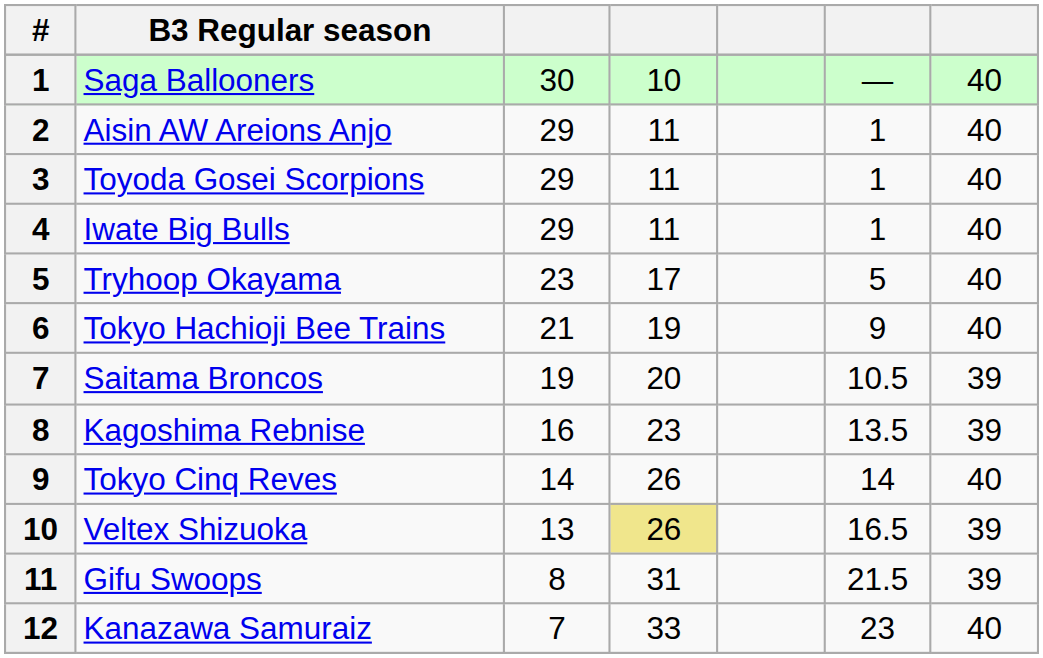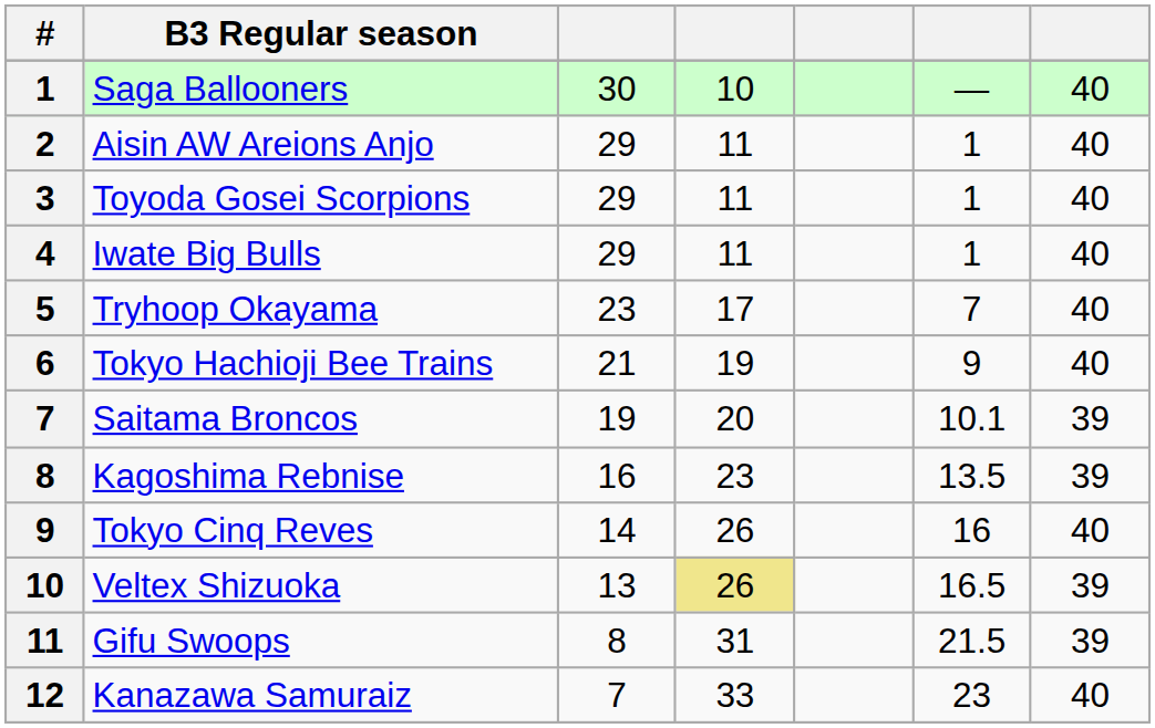 <table class="wikitable" width="500" style="font-size:95%; text-align:center">
 <tr>
 <th width="5%">#</th>
 <th width="30%">B3 Regular season</th>
 <th width="7.5%"></th>
 <th width="7.5%"></th>
 <th width="7.5%"></th>
 <th width="7.5%"></th>
 <th width="7.5%"></th>
 </tr>
 <tr>
 </tr>
 <tr bgcolor=#ccffcc>
 <th>1</th>
 <td style="text-align:left;"><a href='#'>Saga Ballooners</a></td>
 <td>30</td>
 <td>10</td>
 <td></td>
 <td>—</td>
 <td>40</td>
 </tr>
 <tr>
 <th>2</th>
 <td style="text-align:left;"><a href='#'>Aisin AW Areions Anjo</a></td>
 <td>29</td>
 <td>11</td>
 <td></td>
 <td>1</td>
 <td>40</td>
 </tr>
 <tr>
 <th>3</th>
 <td style="text-align:left;"><a href='#'>Toyoda Gosei Scorpions</a></td>
 <td>29</td>
 <td>11</td>
 <td></td>
 <td>1</td>
 <td>40</td>
 </tr>
 <tr>
 <th>4</th>
 <td style="text-align:left;"><a href='#'>Iwate Big Bulls</a></td>
 <td>29</td>
 <td>11</td>
 <td></td>
 <td>1</td>
 <td>40</td>
 </tr>
 <tr>
 <th>5</th>
 <td style="text-align:left;"><a href='#'>Tryhoop Okayama</a></td>
 <td>23</td>
 <td>17</td>
 <td></td>
-<td>5</td>
+<td>7</td>
 <td>40</td>
 </tr>
 <tr>
 <th>6</th>
 <td style="text-align:left;"><a href='#'>Tokyo Hachioji Bee Trains</a></td>
 <td>21</td>
 <td>19</td>
 <td></td>
 <td>9</td>
 <td>40</td>
 </tr>
 <tr>
 <th>7</th>
 <td style="text-align:left;"><a href='#'>Saitama Broncos</a></td>
 <td>19</td>
 <td>20</td>
 <td></td>
-<td>10.5</td>
+<td>10.1</td>
 <td>39</td>
 </tr>
 <tr>
 <th>8</th>
 <td style="text-align:left;"><a href='#'>Kagoshima Rebnise</a></td>
 <td>16</td>
 <td>23</td>
 <td></td>
 <td>13.5</td>
 <td>39</td>
 </tr>
 <tr>
 <th>9</th>
 <td style="text-align:left;"><a href='#'>Tokyo Cinq Reves</a></td>
 <td>14</td>
 <td>26</td>
 <td></td>
-<td>14</td>
+<td>16</td>
 <td>40</td>
 </tr>
 <tr>
 <th>10</th>
 <td style="text-align:left;"><a href='#'>Veltex Shizuoka</a></td>
 <td>13</td>
 <td style="background: khaki;">26</td>
 <td></td>
 <td>16.5</td>
 <td>39</td>
 </tr>
 <tr>
 <th>11</th>
 <td style="text-align:left;"><a href='#'>Gifu Swoops</a></td>
 <td>8</td>
 <td>31</td>
 <td></td>
 <td>21.5</td>
 <td>39</td>
 </tr>
 <tr>
 <th>12</th>
 <td style="text-align:left;"><a href='#'>Kanazawa Samuraiz</a></td>
 <td>7</td>
 <td>33</td>
 <td></td>
 <td>23</td>
 <td>40</td>
 </tr>
 <tr>
 </tr>
 </table>
